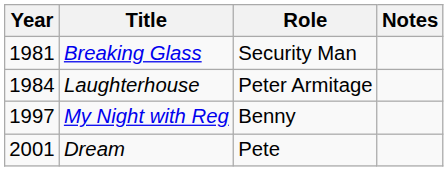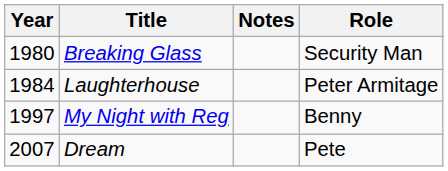 <table class="wikitable sortable">
 <tr>
 <th>Year</th>
 <th>Title</th>
+<th>Notes</th>
 <th>Role</th>
-<th>Notes</th>
 </tr>
 <tr>
-<td>1981</td>
+<td>1980</td>
 <td><em><a href='#'>Breaking Glass</a></em></td>
+<td></td>
 <td>Security Man</td>
-<td></td>
 </tr>
 <tr>
 <td>1984</td>
 <td><em>Laughterhouse</em></td>
+<td></td>
 <td>Peter Armitage</td>
-<td></td>
 </tr>
 <tr>
 <td>1997</td>
 <td><em><a href='#'>My Night with Reg</a></em></td>
+<td></td>
 <td>Benny</td>
-<td></td>
 </tr>
 <tr>
-<td>2001</td>
+<td>2007</td>
 <td><em>Dream</em></td>
+<td></td>
 <td>Pete</td>
-<td></td>
 </tr>
 </table>
